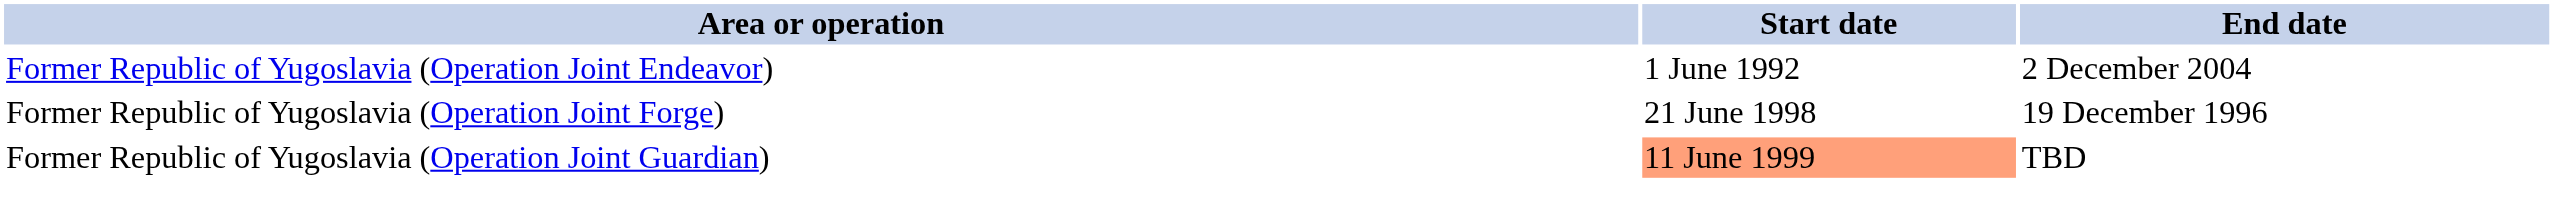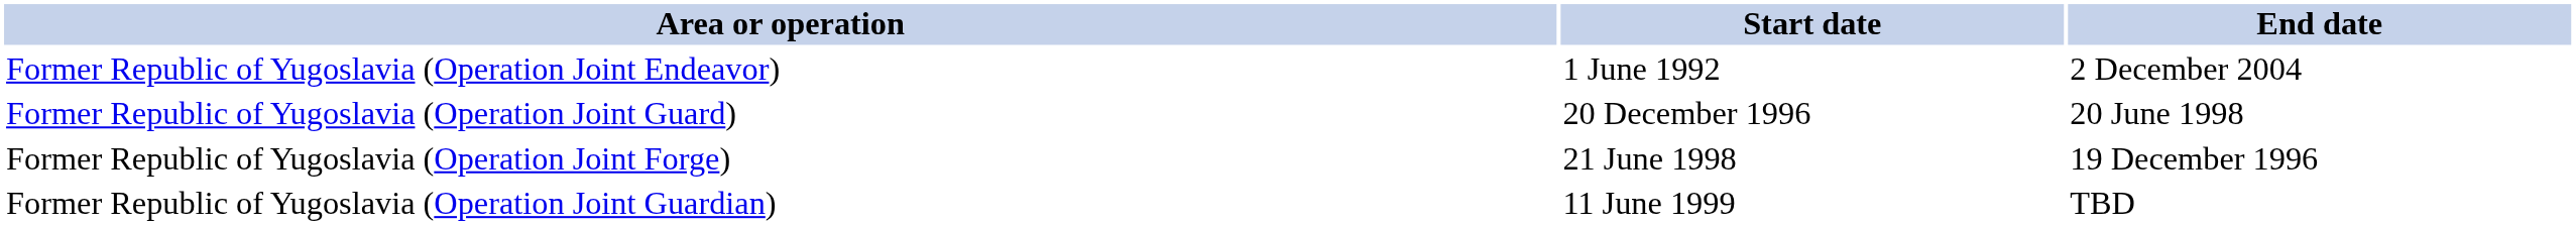 <table class="toccolours"  style="width:100%; clear:both; margin:1.5em auto;">
 <tr>
 </tr>
 <tr style="background:#c5d2ea;">
 <th>Area or operation</th>
 <th>Start date</th>
 <th>End date</th>
 </tr>
 <tr>
 <td><a href='#'>Former Republic of Yugoslavia</a> (<a href='#'>Operation Joint Endeavor</a>)</td>
 <td>1 June 1992</td>
 <td>2 December 2004</td>
 </tr>
 <tr>
+<td><a href='#'>Former Republic of Yugoslavia</a> (<a href='#'>Operation Joint Guard</a>)</td>
+<td>20 December 1996</td>
+<td>20 June 1998</td>
+</tr>
+<tr>
 <td>Former Republic of Yugoslavia (<a href='#'>Operation Joint Forge</a>)</td>
 <td>21 June 1998</td>
 <td>19 December 1996</td>
 </tr>
 <tr>
 <td>Former Republic of Yugoslavia (<a href='#'>Operation Joint Guardian</a>)</td>
-<td style="background: lightsalmon;">11 June 1999</td>
+<td>11 June 1999</td>
 <td>TBD</td>
 </tr>
 </table>
